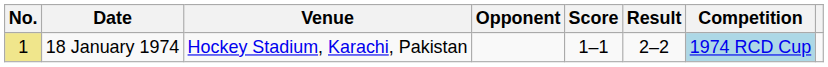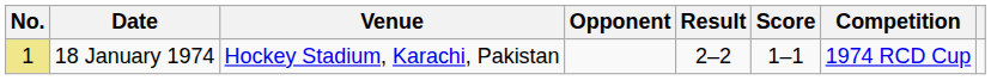 <table class="wikitable sortable">
 <tr>
 <th scope="col">No.</th>
 <th scope="col">Date</th>
 <th scope="col">Venue</th>
 <th scope="col">Opponent</th>
+<th scope="col">Result</th>
 <th scope="col">Score</th>
-<th scope="col">Result</th>
 <th scope="col">Competition</th>
 <th scope="col" class="unsortable"></th>
 </tr>
 <tr>
 <td style="background: khaki; text-align:center">1</td>
 <td>18 January 1974</td>
 <td><a href='#'>Hockey Stadium</a>, <a href='#'>Karachi</a>, Pakistan</td>
 <td></td>
+<td style="text-align:center">2–2</td>
 <td style="text-align:center">1–1</td>
-<td style="text-align:center">2–2</td>
-<td style="background: lightblue;"><a href='#'>1974 RCD Cup</a></td>
+<td><a href='#'>1974 RCD Cup</a></td>
 <td></td>
 </tr>
 </table>
